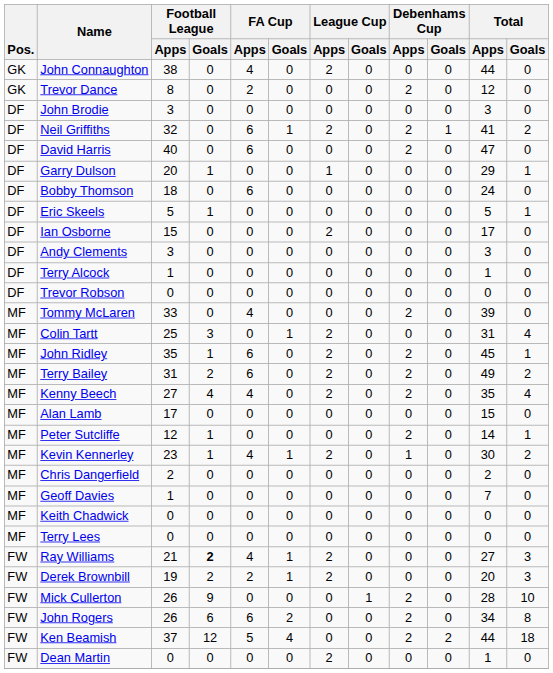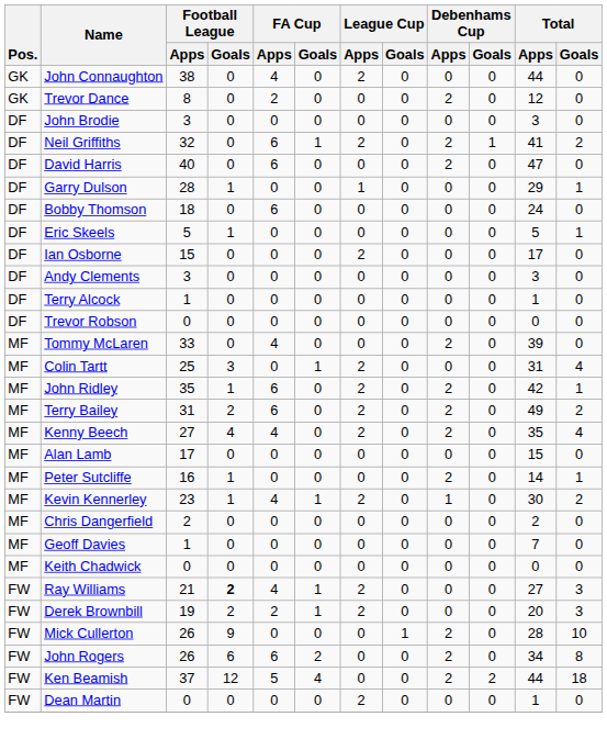 <table class="wikitable" style="text-align:center">
 <tr>
 <th rowspan="2" valign="bottom">Pos.</th>
 <th rowspan="2">Name</th>
 <th colspan="2" width="85">Football League</th>
 <th colspan="2" width="85">FA Cup</th>
 <th colspan="2" width="85">League Cup</th>
 <th colspan="2" width="85">Debenhams Cup</th>
 <th colspan="2" width="85">Total</th>
 </tr>
 <tr>
 <th>Apps</th>
 <th>Goals</th>
 <th>Apps</th>
 <th>Goals</th>
 <th>Apps</th>
 <th>Goals</th>
 <th>Apps</th>
 <th>Goals</th>
 <th>Apps</th>
 <th>Goals</th>
 </tr>
 <tr>
 <td align="left">GK</td>
 <td align="left"> <a href='#'>John Connaughton</a></td>
 <td>38</td>
 <td>0</td>
 <td>4</td>
 <td>0</td>
 <td>2</td>
 <td>0</td>
 <td>0</td>
 <td>0</td>
 <td>44</td>
 <td>0</td>
 </tr>
 <tr>
 <td align="left">GK</td>
 <td align="left"> <a href='#'>Trevor Dance</a></td>
 <td>8</td>
 <td>0</td>
 <td>2</td>
 <td>0</td>
 <td>0</td>
 <td>0</td>
 <td>2</td>
 <td>0</td>
 <td>12</td>
 <td>0</td>
 </tr>
 <tr>
 <td align="left">DF</td>
 <td align="left"> <a href='#'>John Brodie</a></td>
 <td>3</td>
 <td>0</td>
 <td>0</td>
 <td>0</td>
 <td>0</td>
 <td>0</td>
 <td>0</td>
 <td>0</td>
 <td>3</td>
 <td>0</td>
 </tr>
 <tr>
 <td align="left">DF</td>
 <td align="left"> <a href='#'>Neil Griffiths</a></td>
 <td>32</td>
 <td>0</td>
 <td>6</td>
 <td>1</td>
 <td>2</td>
 <td>0</td>
 <td>2</td>
 <td>1</td>
 <td>41</td>
 <td>2</td>
 </tr>
 <tr>
 <td align="left">DF</td>
 <td align="left"> <a href='#'>David Harris</a></td>
 <td>40</td>
 <td>0</td>
 <td>6</td>
 <td>0</td>
 <td>0</td>
 <td>0</td>
 <td>2</td>
 <td>0</td>
 <td>47</td>
 <td>0</td>
 </tr>
 <tr>
 <td align="left">DF</td>
 <td align="left"> <a href='#'>Garry Dulson</a></td>
-<td>20</td>
+<td>28</td>
 <td>1</td>
 <td>0</td>
 <td>0</td>
 <td>1</td>
 <td>0</td>
 <td>0</td>
 <td>0</td>
 <td>29</td>
 <td>1</td>
 </tr>
 <tr>
 <td align="left">DF</td>
 <td align="left"> <a href='#'>Bobby Thomson</a></td>
 <td>18</td>
 <td>0</td>
 <td>6</td>
 <td>0</td>
 <td>0</td>
 <td>0</td>
 <td>0</td>
 <td>0</td>
 <td>24</td>
 <td>0</td>
 </tr>
 <tr>
 <td align="left">DF</td>
 <td align="left"> <a href='#'>Eric Skeels</a></td>
 <td>5</td>
 <td>1</td>
 <td>0</td>
 <td>0</td>
 <td>0</td>
 <td>0</td>
 <td>0</td>
 <td>0</td>
 <td>5</td>
 <td>1</td>
 </tr>
 <tr>
 <td align="left">DF</td>
 <td align="left"> <a href='#'>Ian Osborne</a></td>
 <td>15</td>
 <td>0</td>
 <td>0</td>
 <td>0</td>
 <td>2</td>
 <td>0</td>
 <td>0</td>
 <td>0</td>
 <td>17</td>
 <td>0</td>
 </tr>
 <tr>
 <td align="left">DF</td>
 <td align="left"> <a href='#'>Andy Clements</a></td>
 <td>3</td>
 <td>0</td>
 <td>0</td>
 <td>0</td>
 <td>0</td>
 <td>0</td>
 <td>0</td>
 <td>0</td>
 <td>3</td>
 <td>0</td>
 </tr>
 <tr>
 <td align="left">DF</td>
 <td align="left"> <a href='#'>Terry Alcock</a></td>
 <td>1</td>
 <td>0</td>
 <td>0</td>
 <td>0</td>
 <td>0</td>
 <td>0</td>
 <td>0</td>
 <td>0</td>
 <td>1</td>
 <td>0</td>
 </tr>
 <tr>
 <td align="left">DF</td>
 <td align="left"> <a href='#'>Trevor Robson</a></td>
 <td>0</td>
 <td>0</td>
 <td>0</td>
 <td>0</td>
 <td>0</td>
 <td>0</td>
 <td>0</td>
 <td>0</td>
 <td>0</td>
 <td>0</td>
 </tr>
 <tr>
 <td align="left">MF</td>
 <td align="left"> <a href='#'>Tommy McLaren</a></td>
 <td>33</td>
 <td>0</td>
 <td>4</td>
 <td>0</td>
 <td>0</td>
 <td>0</td>
 <td>2</td>
 <td>0</td>
 <td>39</td>
 <td>0</td>
 </tr>
 <tr>
 <td align="left">MF</td>
 <td align="left"> <a href='#'>Colin Tartt</a></td>
 <td>25</td>
 <td>3</td>
 <td>0</td>
 <td>1</td>
 <td>2</td>
 <td>0</td>
 <td>0</td>
 <td>0</td>
 <td>31</td>
 <td>4</td>
 </tr>
 <tr>
 <td align="left">MF</td>
 <td align="left"> <a href='#'>John Ridley</a></td>
 <td>35</td>
 <td>1</td>
 <td>6</td>
 <td>0</td>
 <td>2</td>
 <td>0</td>
 <td>2</td>
 <td>0</td>
-<td>45</td>
+<td>42</td>
 <td>1</td>
 </tr>
 <tr>
 <td align="left">MF</td>
 <td align="left"> <a href='#'>Terry Bailey</a></td>
 <td>31</td>
 <td>2</td>
 <td>6</td>
 <td>0</td>
 <td>2</td>
 <td>0</td>
 <td>2</td>
 <td>0</td>
 <td>49</td>
 <td>2</td>
 </tr>
 <tr>
 <td align="left">MF</td>
 <td align="left"> <a href='#'>Kenny Beech</a></td>
 <td>27</td>
 <td>4</td>
 <td>4</td>
 <td>0</td>
 <td>2</td>
 <td>0</td>
 <td>2</td>
 <td>0</td>
 <td>35</td>
 <td>4</td>
 </tr>
 <tr>
 <td align="left">MF</td>
 <td align="left"> <a href='#'>Alan Lamb</a></td>
 <td>17</td>
 <td>0</td>
 <td>0</td>
 <td>0</td>
 <td>0</td>
 <td>0</td>
 <td>0</td>
 <td>0</td>
 <td>15</td>
 <td>0</td>
 </tr>
 <tr>
 <td align="left">MF</td>
 <td align="left"> <a href='#'>Peter Sutcliffe</a></td>
-<td>12</td>
+<td>16</td>
 <td>1</td>
 <td>0</td>
 <td>0</td>
 <td>0</td>
 <td>0</td>
 <td>2</td>
 <td>0</td>
 <td>14</td>
 <td>1</td>
 </tr>
 <tr>
 <td align="left">MF</td>
 <td align="left"> <a href='#'>Kevin Kennerley</a></td>
 <td>23</td>
 <td>1</td>
 <td>4</td>
 <td>1</td>
 <td>2</td>
 <td>0</td>
 <td>1</td>
 <td>0</td>
 <td>30</td>
 <td>2</td>
 </tr>
 <tr>
 <td align="left">MF</td>
 <td align="left"> <a href='#'>Chris Dangerfield</a></td>
 <td>2</td>
 <td>0</td>
 <td>0</td>
 <td>0</td>
 <td>0</td>
 <td>0</td>
 <td>0</td>
 <td>0</td>
 <td>2</td>
 <td>0</td>
 </tr>
 <tr>
 <td align="left">MF</td>
 <td align="left"> <a href='#'>Geoff Davies</a></td>
 <td>1</td>
 <td>0</td>
 <td>0</td>
 <td>0</td>
 <td>0</td>
 <td>0</td>
 <td>0</td>
 <td>0</td>
 <td>7</td>
 <td>0</td>
 </tr>
 <tr>
 <td align="left">MF</td>
 <td align="left"> <a href='#'>Keith Chadwick</a></td>
-<td>0</td>
-<td>0</td>
-<td>0</td>
-<td>0</td>
-<td>0</td>
-<td>0</td>
-<td>0</td>
-<td>0</td>
-<td>0</td>
-<td>0</td>
-</tr>
-<tr>
-<td align="left">MF</td>
-<td align="left"> <a href='#'>Terry Lees</a></td>
 <td>0</td>
 <td>0</td>
 <td>0</td>
 <td>0</td>
 <td>0</td>
 <td>0</td>
 <td>0</td>
 <td>0</td>
 <td>0</td>
 <td>0</td>
 </tr>
 <tr>
 <td align="left">FW</td>
 <td align="left"> <a href='#'>Ray Williams</a></td>
 <td>21</td>
 <td><strong>2</strong></td>
 <td>4</td>
 <td>1</td>
 <td>2</td>
 <td>0</td>
 <td>0</td>
 <td>0</td>
 <td>27</td>
 <td>3</td>
 </tr>
 <tr>
 <td align="left">FW</td>
 <td align="left"> <a href='#'>Derek Brownbill</a></td>
 <td>19</td>
 <td>2</td>
 <td>2</td>
 <td>1</td>
 <td>2</td>
 <td>0</td>
 <td>0</td>
 <td>0</td>
 <td>20</td>
 <td>3</td>
 </tr>
 <tr>
 <td align="left">FW</td>
 <td align="left"> <a href='#'>Mick Cullerton</a></td>
 <td>26</td>
 <td>9</td>
 <td>0</td>
 <td>0</td>
 <td>0</td>
 <td>1</td>
 <td>2</td>
 <td>0</td>
 <td>28</td>
 <td>10</td>
 </tr>
 <tr>
 <td align="left">FW</td>
 <td align="left"> <a href='#'>John Rogers</a></td>
 <td>26</td>
 <td>6</td>
 <td>6</td>
 <td>2</td>
 <td>0</td>
 <td>0</td>
 <td>2</td>
 <td>0</td>
 <td>34</td>
 <td>8</td>
 </tr>
 <tr>
 <td align="left">FW</td>
 <td align="left"> <a href='#'>Ken Beamish</a></td>
 <td>37</td>
 <td>12</td>
 <td>5</td>
 <td>4</td>
 <td>0</td>
 <td>0</td>
 <td>2</td>
 <td>2</td>
 <td>44</td>
 <td>18</td>
 </tr>
 <tr>
 <td align="left">FW</td>
 <td align="left"> <a href='#'>Dean Martin</a></td>
 <td>0</td>
 <td>0</td>
 <td>0</td>
 <td>0</td>
 <td>2</td>
 <td>0</td>
 <td>0</td>
 <td>0</td>
 <td>1</td>
 <td>0</td>
 </tr>
 <tr>
 </tr>
 </table>
